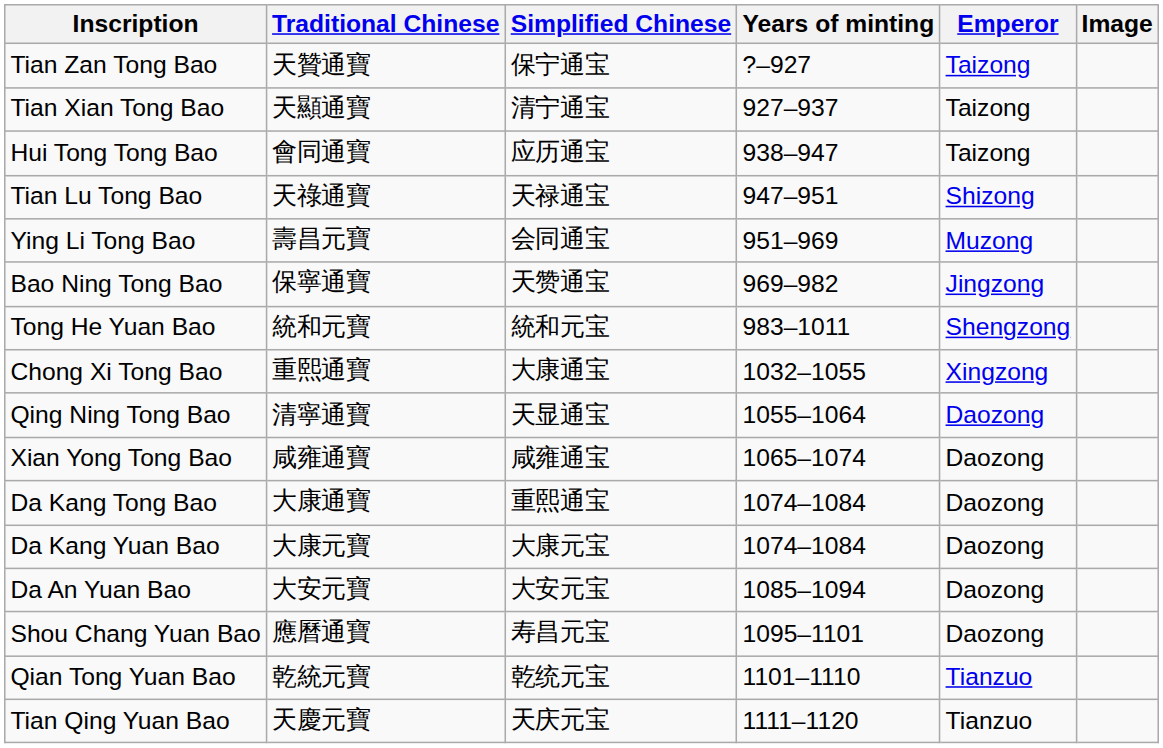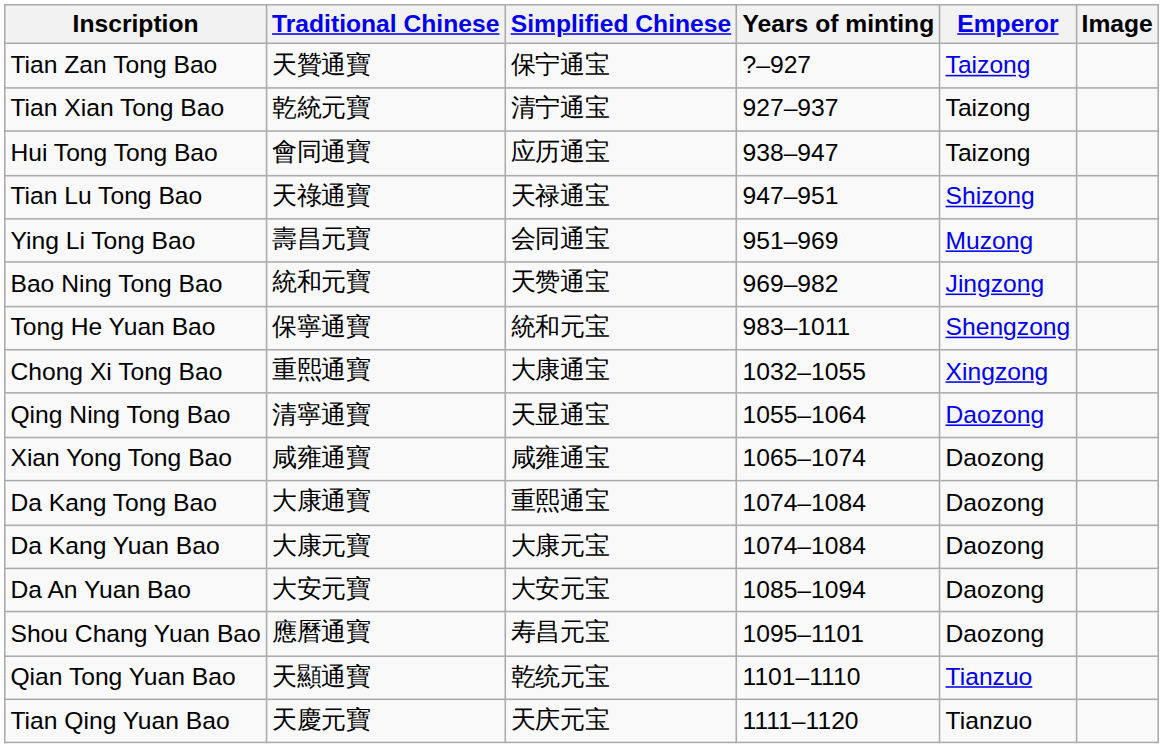 <table class="wikitable">
 <tr>
 <th>Inscription</th>
 <th><a href='#'>Traditional Chinese</a></th>
 <th><a href='#'>Simplified Chinese</a></th>
 <th>Years of minting</th>
 <th><a href='#'>Emperor</a></th>
 <th>Image</th>
 </tr>
 <tr>
 <td>Tian Zan Tong Bao</td>
 <td>天贊通寶</td>
 <td>保宁通宝</td>
 <td>?–927</td>
 <td><a href='#'>Taizong</a></td>
 <td></td>
 </tr>
 <tr>
 <td>Tian Xian Tong Bao</td>
-<td>天顯通寶</td>
+<td>乾統元寶</td>
 <td>清宁通宝</td>
 <td>927–937</td>
 <td>Taizong</td>
 <td></td>
 </tr>
 <tr>
 <td>Hui Tong Tong Bao</td>
 <td>會同通寶</td>
 <td>应历通宝</td>
 <td>938–947</td>
 <td>Taizong</td>
 <td></td>
 </tr>
 <tr>
 <td>Tian Lu Tong Bao</td>
 <td>天祿通寶</td>
 <td>天禄通宝</td>
 <td>947–951</td>
 <td><a href='#'>Shizong</a></td>
 <td></td>
 </tr>
 <tr>
 <td>Ying Li Tong Bao</td>
 <td>壽昌元寶</td>
 <td>会同通宝</td>
 <td>951–969</td>
 <td><a href='#'>Muzong</a></td>
 <td></td>
 </tr>
 <tr>
 <td>Bao Ning Tong Bao</td>
-<td>保寧通寶</td>
+<td>統和元寶</td>
 <td>天赞通宝</td>
 <td>969–982</td>
 <td><a href='#'>Jingzong</a></td>
 <td></td>
 </tr>
 <tr>
 <td>Tong He Yuan Bao</td>
-<td>統和元寶</td>
+<td>保寧通寶</td>
 <td>統和元宝</td>
 <td>983–1011</td>
 <td><a href='#'>Shengzong</a></td>
 <td></td>
 </tr>
 <tr>
 <td>Chong Xi Tong Bao</td>
 <td>重熙通寶</td>
 <td>大康通宝</td>
 <td>1032–1055</td>
 <td><a href='#'>Xingzong</a></td>
 <td></td>
 </tr>
 <tr>
 <td>Qing Ning Tong Bao</td>
 <td>清寧通寶</td>
 <td>天显通宝</td>
 <td>1055–1064</td>
 <td><a href='#'>Daozong</a></td>
 <td></td>
 </tr>
 <tr>
 <td>Xian Yong Tong Bao</td>
 <td>咸雍通寶</td>
 <td>咸雍通宝</td>
 <td>1065–1074</td>
 <td>Daozong</td>
 <td></td>
 </tr>
 <tr>
 <td>Da Kang Tong Bao</td>
 <td>大康通寶</td>
 <td>重熙通宝</td>
 <td>1074–1084</td>
 <td>Daozong</td>
 <td></td>
 </tr>
 <tr>
 <td>Da Kang Yuan Bao</td>
 <td>大康元寶</td>
 <td>大康元宝</td>
 <td>1074–1084</td>
 <td>Daozong</td>
 <td></td>
 </tr>
 <tr>
 <td>Da An Yuan Bao</td>
 <td>大安元寶</td>
 <td>大安元宝</td>
 <td>1085–1094</td>
 <td>Daozong</td>
 <td></td>
 </tr>
 <tr>
 <td>Shou Chang Yuan Bao</td>
 <td>應曆通寶</td>
 <td>寿昌元宝</td>
 <td>1095–1101</td>
 <td>Daozong</td>
 <td></td>
 </tr>
 <tr>
 <td>Qian Tong Yuan Bao</td>
-<td>乾統元寶</td>
+<td>天顯通寶</td>
 <td>乾统元宝</td>
 <td>1101–1110</td>
 <td><a href='#'>Tianzuo</a></td>
 <td></td>
 </tr>
 <tr>
 <td>Tian Qing Yuan Bao</td>
 <td>天慶元寶</td>
 <td>天庆元宝</td>
 <td>1111–1120</td>
 <td>Tianzuo</td>
 <td></td>
 </tr>
 </table>
